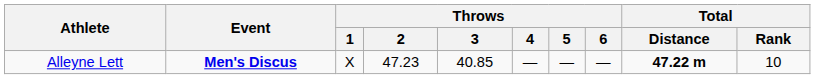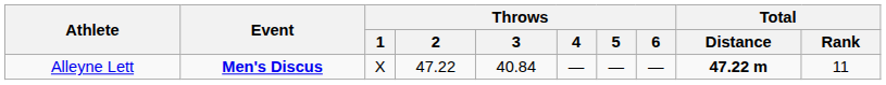 <table class="wikitable" style="font-size:95%; text-align:center;" width="95%">
 <tr>
 <th rowspan="2">Athlete</th>
 <th rowspan="2">Event</th>
 <th colspan="6">Throws</th>
 <th colspan="2">Total</th>
 </tr>
 <tr>
 <th>1</th>
 <th>2</th>
 <th>3</th>
 <th>4</th>
 <th>5</th>
 <th>6</th>
 <th>Distance</th>
 <th>Rank</th>
 </tr>
 <tr>
 <td width=20%><a href='#'>Alleyne Lett</a></td>
 <td><strong><a href='#'>Men's Discus</a></strong></td>
 <td>X</td>
-<td>47.23</td>
-<td>40.85</td>
+<td>47.22</td>
+<td>40.84</td>
 <td>—</td>
 <td>—</td>
 <td>—</td>
 <td><strong>47.22 m</strong></td>
-<td>10</td>
+<td>11</td>
 </tr>
 </table>
